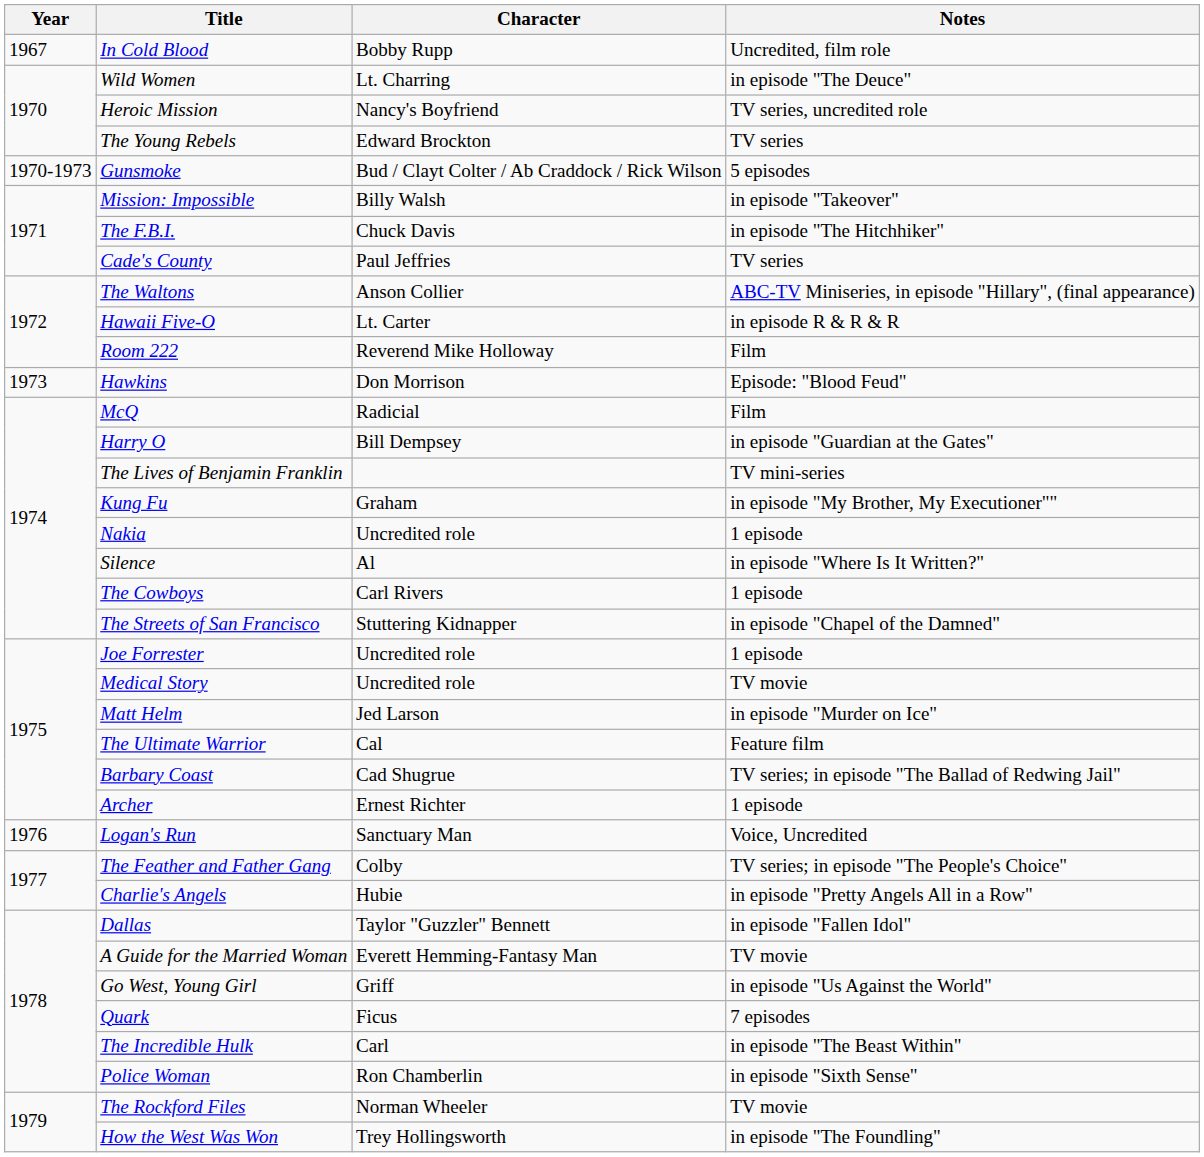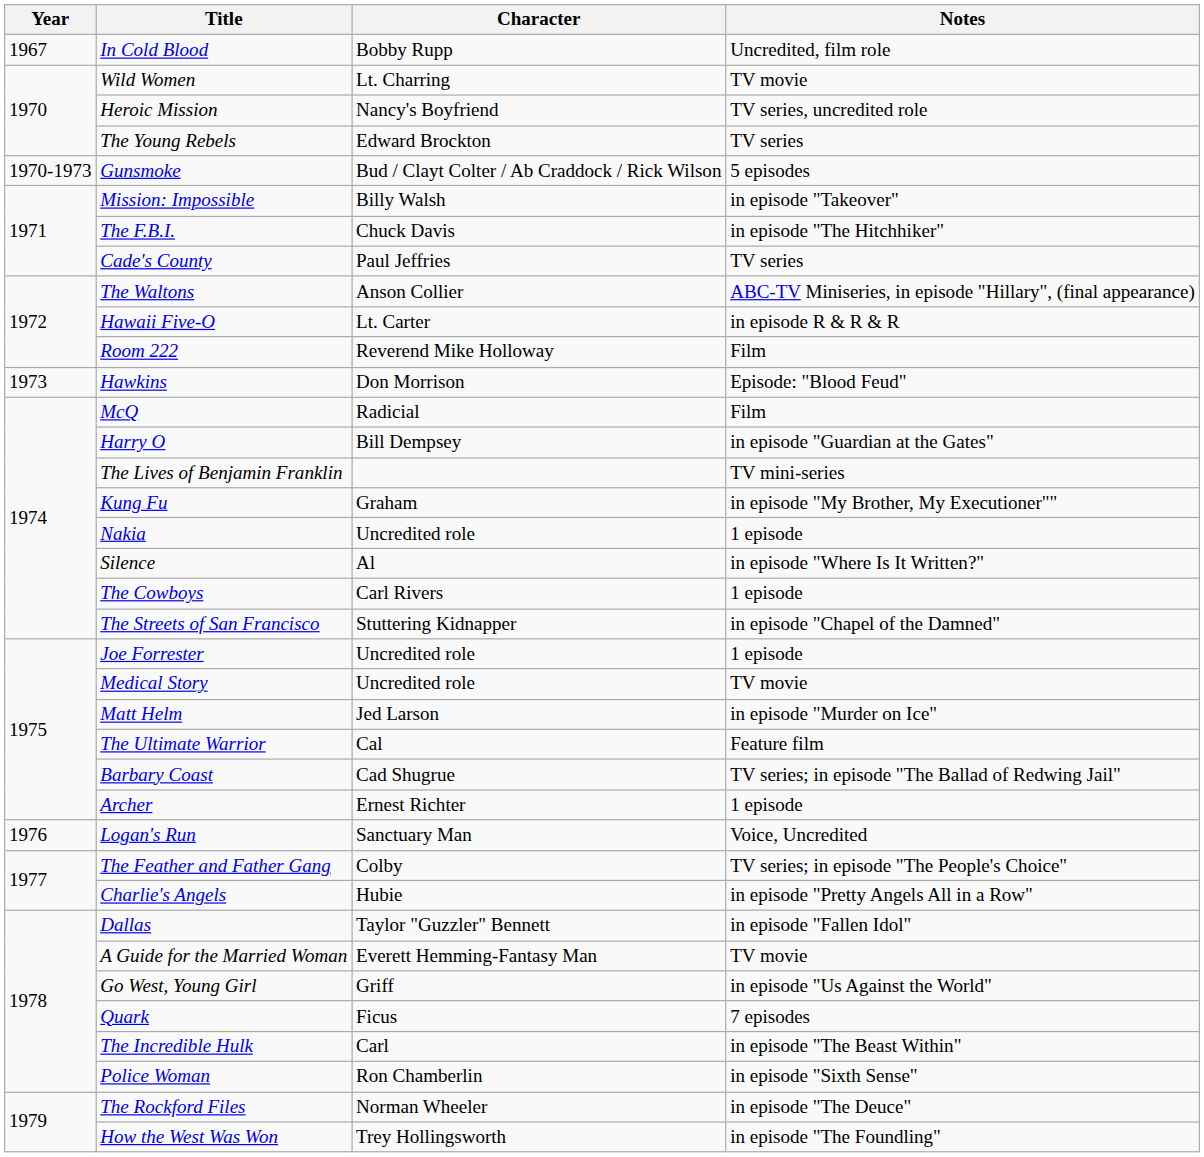 <table class="wikitable sortable">
 <tr>
 <th align=center><strong>Year</strong></th>
 <th align=center><strong>Title</strong></th>
 <th align=center><strong>Character</strong></th>
 <th align=center><strong>Notes</strong></th>
 </tr>
 <tr>
 <td>1967</td>
 <td><em><a href='#'>In Cold Blood</a></em></td>
 <td>Bobby Rupp</td>
 <td>Uncredited, film role</td>
 </tr>
 <tr>
 <td rowspan=3>1970</td>
 <td><em>Wild Women</em></td>
 <td>Lt. Charring</td>
-<td>in episode "The Deuce"</td>
+<td>TV movie</td>
 </tr>
 <tr>
 <td><em>Heroic Mission</em></td>
 <td>Nancy's Boyfriend</td>
 <td>TV series, uncredited role</td>
 </tr>
 <tr>
 <td><em>The Young Rebels</em></td>
 <td>Edward Brockton</td>
 <td>TV series</td>
 </tr>
 <tr>
 <td>1970-1973</td>
 <td><em><a href='#'>Gunsmoke</a></em></td>
 <td>Bud / Clayt Colter / Ab Craddock / Rick Wilson</td>
 <td>5 episodes</td>
 </tr>
 <tr>
 <td rowspan=3>1971</td>
 <td><em><a href='#'>Mission: Impossible</a></em></td>
 <td>Billy Walsh</td>
 <td>in episode "Takeover"</td>
 </tr>
 <tr>
 <td><em><a href='#'>The F.B.I.</a></em></td>
 <td>Chuck Davis</td>
 <td>in episode "The Hitchhiker"</td>
 </tr>
 <tr>
 <td><em><a href='#'>Cade's County</a></em></td>
 <td>Paul Jeffries</td>
 <td>TV series</td>
 </tr>
 <tr>
 <td rowspan=3>1972</td>
 <td><em><a href='#'>The Waltons</a></em></td>
 <td>Anson Collier</td>
 <td><a href='#'>ABC-TV</a> Miniseries, in episode "Hillary", (final appearance)</td>
 </tr>
 <tr>
 <td><em><a href='#'>Hawaii Five-O</a></em></td>
 <td>Lt. Carter</td>
 <td>in episode R & R & R</td>
 </tr>
 <tr>
 <td><em><a href='#'>Room 222</a></em></td>
 <td>Reverend Mike Holloway</td>
 <td>Film</td>
 </tr>
 <tr>
 <td>1973</td>
 <td><em><a href='#'>Hawkins</a></em></td>
 <td>Don Morrison</td>
 <td>Episode: "Blood Feud"</td>
 </tr>
 <tr>
 <td rowspan=8>1974</td>
 <td><em><a href='#'>McQ</a></em></td>
 <td>Radicial</td>
 <td>Film</td>
 </tr>
 <tr>
 <td><em><a href='#'>Harry O</a></em></td>
 <td>Bill Dempsey</td>
 <td>in episode "Guardian at the Gates"</td>
 </tr>
 <tr>
 <td><em>The Lives of Benjamin Franklin</em></td>
 <td></td>
 <td>TV mini-series</td>
 </tr>
 <tr>
 <td><em><a href='#'>Kung Fu</a></em></td>
 <td>Graham</td>
 <td>in episode "My Brother, My Executioner""</td>
 </tr>
 <tr>
 <td><em><a href='#'>Nakia</a></em></td>
 <td>Uncredited role</td>
 <td>1 episode</td>
 </tr>
 <tr>
 <td><em>Silence</em></td>
 <td>Al</td>
 <td>in episode "Where Is It Written?"</td>
 </tr>
 <tr>
 <td><em><a href='#'>The Cowboys</a></em></td>
 <td>Carl Rivers</td>
 <td>1 episode</td>
 </tr>
 <tr>
 <td><em><a href='#'>The Streets of San Francisco</a></em></td>
 <td>Stuttering Kidnapper</td>
 <td>in episode "Chapel of the Damned"</td>
 </tr>
 <tr>
 <td rowspan=6>1975</td>
 <td><em><a href='#'>Joe Forrester</a></em></td>
 <td>Uncredited role</td>
 <td>1 episode</td>
 </tr>
 <tr>
 <td><em><a href='#'>Medical Story</a></em></td>
 <td>Uncredited role</td>
 <td>TV movie</td>
 </tr>
 <tr>
 <td><em><a href='#'>Matt Helm</a></em></td>
 <td>Jed Larson</td>
 <td>in episode "Murder on Ice"</td>
 </tr>
 <tr>
 <td><em><a href='#'>The Ultimate Warrior</a></em></td>
 <td>Cal</td>
 <td>Feature film</td>
 </tr>
 <tr>
 <td><em><a href='#'>Barbary Coast</a></em></td>
 <td>Cad Shugrue</td>
 <td>TV series; in episode "The Ballad of Redwing Jail"</td>
 </tr>
 <tr>
 <td><em><a href='#'>Archer</a></em></td>
 <td>Ernest Richter</td>
 <td>1 episode</td>
 </tr>
 <tr>
 <td>1976</td>
 <td><em><a href='#'>Logan's Run</a></em></td>
 <td>Sanctuary Man</td>
 <td>Voice, Uncredited</td>
 </tr>
 <tr>
 <td rowspan=2>1977</td>
 <td><em><a href='#'>The Feather and Father Gang</a></em></td>
 <td>Colby</td>
 <td>TV series; in episode "The People's Choice"</td>
 </tr>
 <tr>
 <td><em><a href='#'>Charlie's Angels</a></em></td>
 <td>Hubie</td>
 <td>in episode "Pretty Angels All in a Row"</td>
 </tr>
 <tr>
 <td rowspan=6>1978</td>
 <td><em><a href='#'>Dallas</a></em></td>
 <td>Taylor "Guzzler" Bennett</td>
 <td>in episode "Fallen Idol"</td>
 </tr>
 <tr>
 <td><em>A Guide for the Married Woman</em></td>
 <td>Everett Hemming-Fantasy Man</td>
 <td>TV movie</td>
 </tr>
 <tr>
 <td><em>Go West, Young Girl</em></td>
 <td>Griff</td>
 <td>in episode "Us Against the World"</td>
 </tr>
 <tr>
 <td><em><a href='#'>Quark</a></em></td>
 <td>Ficus</td>
 <td>7 episodes</td>
 </tr>
 <tr>
 <td><em><a href='#'>The Incredible Hulk</a></em></td>
 <td>Carl</td>
 <td>in episode "The Beast Within"</td>
 </tr>
 <tr>
 <td><em><a href='#'>Police Woman</a></em></td>
 <td>Ron Chamberlin</td>
 <td>in episode "Sixth Sense"</td>
 </tr>
 <tr>
 <td rowspan=2>1979</td>
 <td><em><a href='#'>The Rockford Files</a></em></td>
 <td>Norman Wheeler</td>
-<td>TV movie</td>
+<td>in episode "The Deuce"</td>
 </tr>
 <tr>
 <td><em><a href='#'>How the West Was Won</a></em></td>
 <td>Trey Hollingsworth</td>
 <td>in episode  "The Foundling"</td>
 </tr>
 </table>
